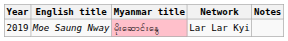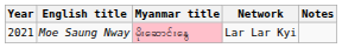 <table class="wikitable">
 <tr>
 <th width=10>Year</th>
 <th>English title</th>
 <th>Myanmar title</th>
 <th>Network</th>
 <th>Notes</th>
 </tr>
 <tr>
-<td>2019</td>
+<td>2021</td>
 <td><em>Moe Saung Nway</em></td>
 <td style="background: pink;">မိုးဆောင်းနွေ</td>
 <td>Lar Lar Kyi</td>
 <td></td>
 </tr>
 </table>
